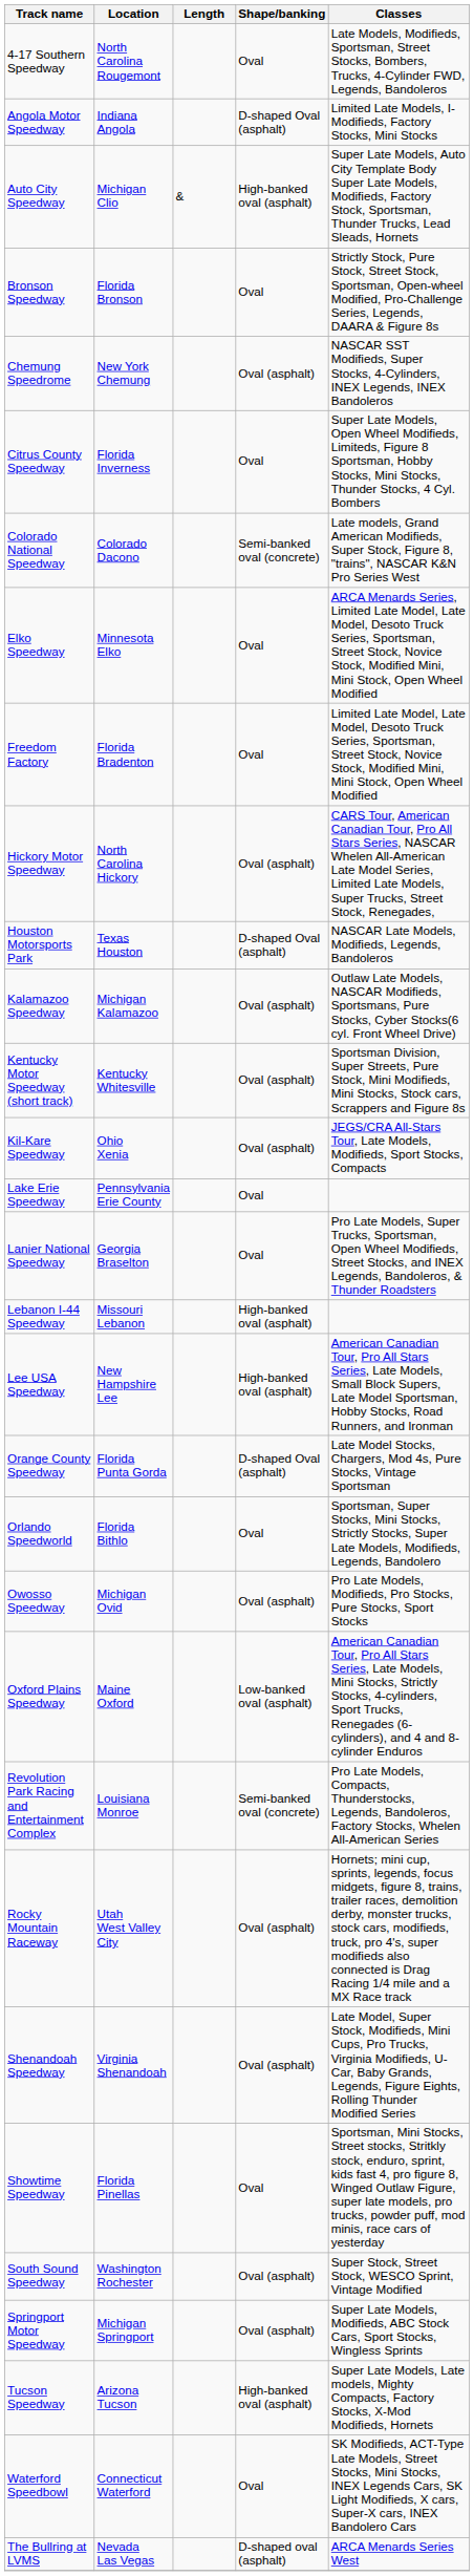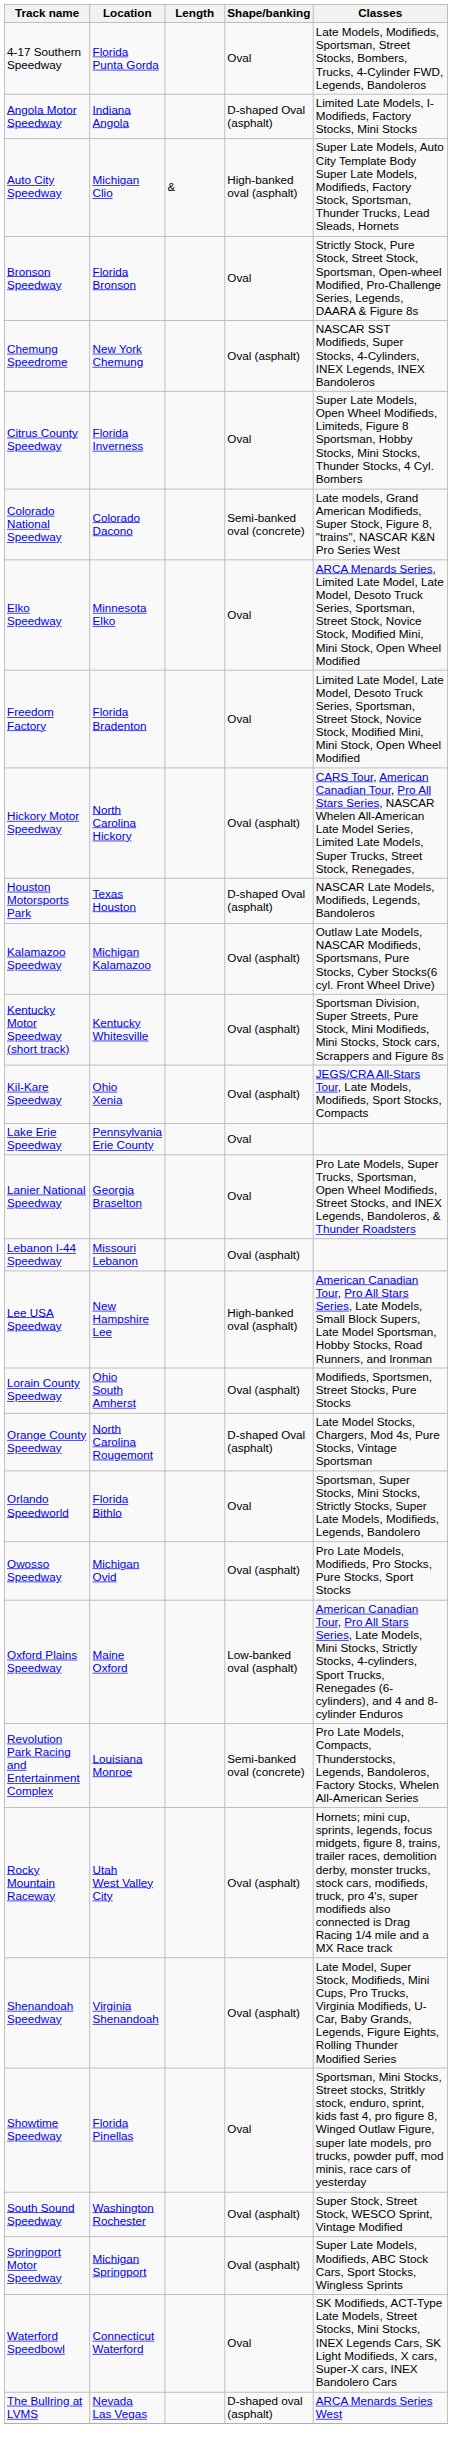 <table class="wikitable sortable">
 <tr>
 <th width=20%>Track name</th>
 <th width=15%>Location</th>
 <th width=15%>Length</th>
 <th width=15%>Shape/banking</th>
 <th width=40%>Classes</th>
 </tr>
 <tr>
 <td>4-17 Southern Speedway</td>
-<td><a href='#'>North Carolina</a><br><a href='#'>Rougemont</a></td>
+<td><a href='#'>Florida</a><br><a href='#'>Punta Gorda</a></td>
 <td></td>
 <td>Oval</td>
 <td>Late Models, Modifieds, Sportsman, Street Stocks, Bombers, Trucks, 4-Cylinder FWD, Legends, Bandoleros</td>
 </tr>
 <tr>
 <td><a href='#'>Angola Motor Speedway</a></td>
 <td><a href='#'>Indiana</a><br><a href='#'>Angola</a></td>
 <td></td>
 <td>D-shaped Oval (asphalt)</td>
 <td>Limited Late Models, I-Modifieds, Factory Stocks,  Mini Stocks</td>
 </tr>
 <tr>
 <td><a href='#'>Auto City Speedway</a></td>
 <td><a href='#'>Michigan</a><br><a href='#'>Clio</a></td>
 <td> & </td>
 <td>High-banked oval (asphalt)</td>
 <td>Super Late Models, Auto City Template Body Super Late Models, Modifieds, Factory Stock, Sportsman, Thunder Trucks, Lead Sleads, Hornets</td>
 </tr>
 <tr>
 <td><a href='#'>Bronson Speedway</a></td>
 <td><a href='#'>Florida</a><br><a href='#'>Bronson</a></td>
 <td></td>
 <td>Oval</td>
 <td>Strictly Stock, Pure Stock, Street Stock, Sportsman, Open-wheel Modified, Pro-Challenge Series, Legends, DAARA & Figure 8s</td>
 </tr>
 <tr>
 <td><a href='#'>Chemung Speedrome</a></td>
 <td><a href='#'>New York</a><br><a href='#'>Chemung</a></td>
 <td></td>
 <td>Oval (asphalt)</td>
 <td>NASCAR SST Modifieds, Super Stocks, 4-Cylinders, INEX Legends, INEX Bandoleros</td>
 </tr>
 <tr>
 <td><a href='#'>Citrus County Speedway</a></td>
 <td><a href='#'>Florida</a><br><a href='#'>Inverness</a></td>
 <td></td>
 <td>Oval</td>
 <td>Super Late Models, Open Wheel Modifieds, Limiteds, Figure 8 Sportsman, Hobby Stocks, Mini Stocks, Thunder Stocks, 4 Cyl. Bombers</td>
 </tr>
 <tr>
 <td><a href='#'>Colorado National Speedway</a></td>
 <td><a href='#'>Colorado</a><br><a href='#'>Dacono</a></td>
 <td></td>
 <td>Semi-banked oval (concrete)</td>
 <td>Late models, Grand American Modifieds, Super Stock, Figure 8, "trains", NASCAR K&N Pro Series West</td>
 </tr>
 <tr>
 <td><a href='#'>Elko Speedway</a></td>
 <td><a href='#'>Minnesota</a><br><a href='#'>Elko</a></td>
 <td></td>
 <td>Oval</td>
 <td><a href='#'>ARCA Menards Series</a>, Limited Late Model, Late Model, Desoto Truck Series, Sportsman, Street Stock, Novice Stock, Modified Mini, Mini Stock, Open Wheel Modified</td>
 </tr>
 <tr>
 <td><a href='#'>Freedom Factory</a></td>
 <td><a href='#'>Florida</a><br><a href='#'>Bradenton</a></td>
 <td></td>
 <td>Oval</td>
 <td>Limited Late Model, Late Model, Desoto Truck Series, Sportsman, Street Stock, Novice Stock, Modified Mini, Mini Stock, Open Wheel Modified</td>
 </tr>
 <tr>
 <td><a href='#'>Hickory Motor Speedway</a></td>
 <td><a href='#'>North Carolina</a><br><a href='#'>Hickory</a></td>
 <td></td>
 <td>Oval (asphalt)</td>
 <td><a href='#'>CARS Tour</a>, <a href='#'>American Canadian Tour</a>, <a href='#'>Pro All Stars Series</a>, NASCAR Whelen All-American Late Model Series, Limited Late Models, Super Trucks, Street Stock, Renegades,</td>
 </tr>
 <tr>
 <td><a href='#'>Houston Motorsports Park</a></td>
 <td><a href='#'>Texas</a><br><a href='#'>Houston</a></td>
 <td></td>
 <td>D-shaped Oval (asphalt)</td>
 <td>NASCAR Late Models, Modifieds, Legends, Bandoleros</td>
 </tr>
 <tr>
 <td><a href='#'>Kalamazoo Speedway</a></td>
 <td><a href='#'>Michigan</a><br><a href='#'>Kalamazoo</a></td>
 <td></td>
 <td>Oval (asphalt)</td>
 <td>Outlaw Late Models, NASCAR Modifieds, Sportsmans, Pure Stocks, Cyber Stocks(6 cyl. Front Wheel Drive)</td>
 </tr>
 <tr>
 <td><a href='#'>Kentucky Motor Speedway (short track)</a></td>
 <td><a href='#'>Kentucky</a><br><a href='#'>Whitesville</a></td>
 <td></td>
 <td>Oval (asphalt)</td>
 <td>Sportsman Division, Super Streets, Pure Stock, Mini Modifieds, Mini Stocks, Stock cars, Scrappers and Figure 8s</td>
 </tr>
 <tr>
 <td><a href='#'>Kil-Kare Speedway</a></td>
 <td><a href='#'>Ohio</a><br><a href='#'>Xenia</a></td>
 <td></td>
 <td>Oval (asphalt)</td>
 <td><a href='#'>JEGS/CRA All-Stars Tour</a>, Late Models, Modifieds, Sport Stocks, Compacts</td>
 </tr>
 <tr>
 <td><a href='#'>Lake Erie Speedway</a></td>
 <td><a href='#'>Pennsylvania</a><br><a href='#'>Erie County</a></td>
 <td></td>
 <td>Oval</td>
 <td></td>
 </tr>
 <tr>
 <td><a href='#'>Lanier National Speedway</a></td>
 <td><a href='#'>Georgia</a><br><a href='#'>Braselton</a></td>
 <td></td>
 <td>Oval</td>
 <td>Pro Late Models, Super Trucks, Sportsman, Open Wheel Modifieds, Street Stocks, and INEX Legends, Bandoleros, & <a href='#'>Thunder Roadsters</a></td>
 </tr>
 <tr>
 <td><a href='#'>Lebanon I-44 Speedway</a></td>
 <td><a href='#'>Missouri</a><br><a href='#'>Lebanon</a></td>
 <td></td>
-<td>High-banked oval (asphalt)</td>
+<td>Oval (asphalt)</td>
 <td></td>
 </tr>
 <tr>
 <td><a href='#'>Lee USA Speedway</a></td>
 <td><a href='#'>New Hampshire</a><br><a href='#'>Lee</a></td>
 <td></td>
 <td>High-banked oval (asphalt)</td>
 <td><a href='#'>American Canadian Tour</a>, <a href='#'>Pro All Stars Series</a>, Late Models, Small Block Supers, Late Model Sportsman, Hobby Stocks, Road Runners, and Ironman</td>
 </tr>
 <tr>
+<td><a href='#'>Lorain County Speedway</a></td>
+<td><a href='#'>Ohio</a><br><a href='#'>South Amherst</a></td>
+<td></td>
+<td>Oval (asphalt)</td>
+<td>Modifieds, Sportsmen, Street Stocks, Pure Stocks</td>
+</tr>
+<tr>
 <td><a href='#'>Orange County Speedway</a></td>
-<td><a href='#'>Florida</a><br><a href='#'>Punta Gorda</a></td>
+<td><a href='#'>North Carolina</a><br><a href='#'>Rougemont</a></td>
 <td></td>
 <td>D-shaped Oval (asphalt)</td>
 <td>Late Model Stocks, Chargers, Mod 4s, Pure Stocks, Vintage Sportsman</td>
 </tr>
 <tr>
 <td><a href='#'>Orlando Speedworld</a></td>
 <td><a href='#'>Florida</a><br><a href='#'>Bithlo</a></td>
 <td></td>
 <td>Oval</td>
 <td>Sportsman, Super Stocks, Mini Stocks, Strictly Stocks, Super Late Models, Modifieds, Legends, Bandolero</td>
 </tr>
 <tr>
 <td><a href='#'>Owosso Speedway</a></td>
 <td><a href='#'>Michigan</a><br><a href='#'>Ovid</a></td>
 <td></td>
 <td>Oval (asphalt)</td>
 <td>Pro Late Models, Modifieds, Pro Stocks, Pure Stocks, Sport Stocks</td>
 </tr>
 <tr>
 <td><a href='#'>Oxford Plains Speedway</a></td>
 <td><a href='#'>Maine</a><br><a href='#'>Oxford</a></td>
 <td></td>
 <td>Low-banked oval (asphalt)</td>
 <td><a href='#'>American Canadian Tour</a>, <a href='#'>Pro All Stars Series</a>, Late Models, Mini Stocks, Strictly Stocks, 4-cylinders, Sport Trucks, Renegades (6-cylinders), and 4 and 8-cylinder Enduros</td>
 </tr>
 <tr>
 <td><a href='#'>Revolution Park Racing and Entertainment Complex</a></td>
 <td><a href='#'>Louisiana</a><br><a href='#'>Monroe</a></td>
 <td></td>
 <td>Semi-banked oval (concrete)</td>
 <td>Pro Late Models, Compacts, Thunderstocks, Legends, Bandoleros, Factory Stocks, Whelen All-American Series</td>
 </tr>
 <tr>
 <td><a href='#'>Rocky Mountain Raceway</a></td>
 <td><a href='#'>Utah</a><br> <a href='#'>West Valley City</a></td>
 <td></td>
 <td>Oval (asphalt)</td>
 <td>Hornets; mini cup, sprints, legends, focus midgets, figure 8, trains, trailer races, demolition derby, monster trucks, stock cars, modifieds, truck, pro 4's, super modifieds also connected is Drag Racing 1/4 mile and a MX Race track</td>
 </tr>
 <tr>
 <td><a href='#'>Shenandoah Speedway</a></td>
 <td><a href='#'>Virginia</a><br><a href='#'>Shenandoah</a></td>
 <td></td>
 <td>Oval (asphalt)</td>
 <td>Late Model, Super Stock, Modifieds, Mini Cups, Pro Trucks, Virginia Modifieds, U-Car, Baby Grands, Legends, Figure Eights, Rolling Thunder Modified Series</td>
 </tr>
 <tr>
 <td><a href='#'>Showtime Speedway</a></td>
 <td><a href='#'>Florida</a><br><a href='#'>Pinellas</a></td>
 <td></td>
 <td>Oval</td>
 <td>Sportsman, Mini Stocks, Street stocks, Stritkly stock, enduro, sprint, kids fast 4, pro figure 8, Winged Outlaw Figure,  super late models, pro trucks, powder puff, mod minis, race cars of yesterday</td>
 </tr>
 <tr>
 <td><a href='#'>South Sound Speedway</a></td>
 <td><a href='#'>Washington</a><br><a href='#'>Rochester</a></td>
 <td></td>
 <td>Oval (asphalt)</td>
 <td>Super Stock, Street Stock, WESCO Sprint, Vintage Modified</td>
 </tr>
 <tr>
 <td><a href='#'>Springport Motor Speedway</a></td>
 <td><a href='#'>Michigan</a><br><a href='#'>Springport</a></td>
 <td></td>
 <td>Oval (asphalt)</td>
 <td>Super Late Models, Modifieds, ABC Stock Cars, Sport Stocks, Wingless Sprints</td>
 </tr>
 <tr>
-<td><a href='#'>Tucson Speedway</a></td>
-<td><a href='#'>Arizona</a><br><a href='#'>Tucson</a></td>
-<td></td>
-<td>High-banked oval (asphalt)</td>
-<td>Super Late Models, Late models, Mighty Compacts, Factory Stocks, X-Mod Modifieds, Hornets</td>
-</tr>
-<tr>
 <td><a href='#'>Waterford Speedbowl</a></td>
 <td><a href='#'>Connecticut</a><br><a href='#'>Waterford</a></td>
 <td></td>
 <td>Oval</td>
 <td>SK Modifieds, ACT-Type Late Models, Street Stocks, Mini Stocks, INEX Legends Cars, SK Light Modifieds, X cars, Super-X cars, INEX Bandolero Cars</td>
 </tr>
 <tr>
 <td><a href='#'>The Bullring at LVMS</a></td>
 <td><a href='#'>Nevada</a><br><a href='#'>Las Vegas</a></td>
 <td></td>
 <td>D-shaped oval (asphalt)</td>
 <td><a href='#'>ARCA Menards Series West</a></td>
 </tr>
 <tr>
 </tr>
 </table>
